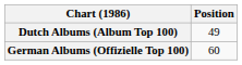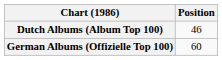 <table class="wikitable sortable plainrowheaders" style="text-align:center">
 <tr>
 <th scope="col">Chart (1986)</th>
 <th scope="col">Position</th>
 </tr>
 <tr>
 <th scope="row">Dutch Albums (Album Top 100)</th>
-<td>49</td>
+<td>46</td>
 </tr>
 <tr>
 <th scope="row">German Albums (Offizielle Top 100)</th>
 <td>60</td>
 </tr>
 </table>
